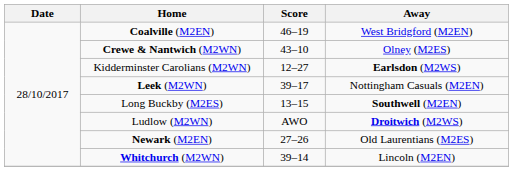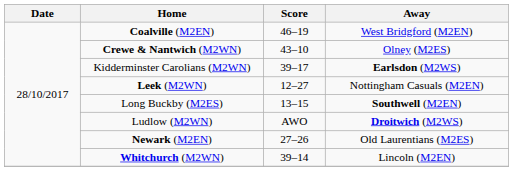 <table class="wikitable" style="text-align: center">
 <tr>
 <th width=100>Date</th>
 <th width=250>Home</th>
 <th width=80>Score</th>
 <th width=250>Away</th>
 </tr>
 <tr>
 <td rowspan=8>28/10/2017</td>
 <td><strong>Coalville</strong> (<a href='#'>M2EN</a>)</td>
 <td>46–19</td>
 <td><a href='#'>West Bridgford</a> (<a href='#'>M2EN</a>)</td>
 </tr>
 <tr>
 <td><strong>Crewe & Nantwich</strong> (<a href='#'>M2WN</a>)</td>
 <td>43–10</td>
 <td><a href='#'>Olney</a> (<a href='#'>M2ES</a>)</td>
 </tr>
 <tr>
 <td>Kidderminster Carolians (<a href='#'>M2WN</a>)</td>
-<td>12–27</td>
+<td>39–17</td>
 <td><strong>Earlsdon</strong> (<a href='#'>M2WS</a>)</td>
 </tr>
 <tr>
 <td><strong>Leek</strong> (<a href='#'>M2WN</a>)</td>
-<td>39–17</td>
+<td>12–27</td>
 <td>Nottingham Casuals (<a href='#'>M2EN</a>)</td>
 </tr>
 <tr>
 <td>Long Buckby (<a href='#'>M2ES</a>)</td>
 <td>13–15</td>
 <td><strong>Southwell</strong> (<a href='#'>M2EN</a>)</td>
 </tr>
 <tr>
 <td>Ludlow (<a href='#'>M2WN</a>)</td>
 <td>AWO</td>
 <td><strong><a href='#'>Droitwich</a></strong> (<a href='#'>M2WS</a>)</td>
 </tr>
 <tr>
 <td><strong>Newark</strong> (<a href='#'>M2EN</a>)</td>
 <td>27–26</td>
 <td>Old Laurentians (<a href='#'>M2ES</a>)</td>
 </tr>
 <tr>
 <td><strong><a href='#'>Whitchurch</a></strong> (<a href='#'>M2WN</a>)</td>
 <td>39–14</td>
 <td>Lincoln (<a href='#'>M2EN</a>)</td>
 </tr>
 <tr>
 </tr>
 </table>
